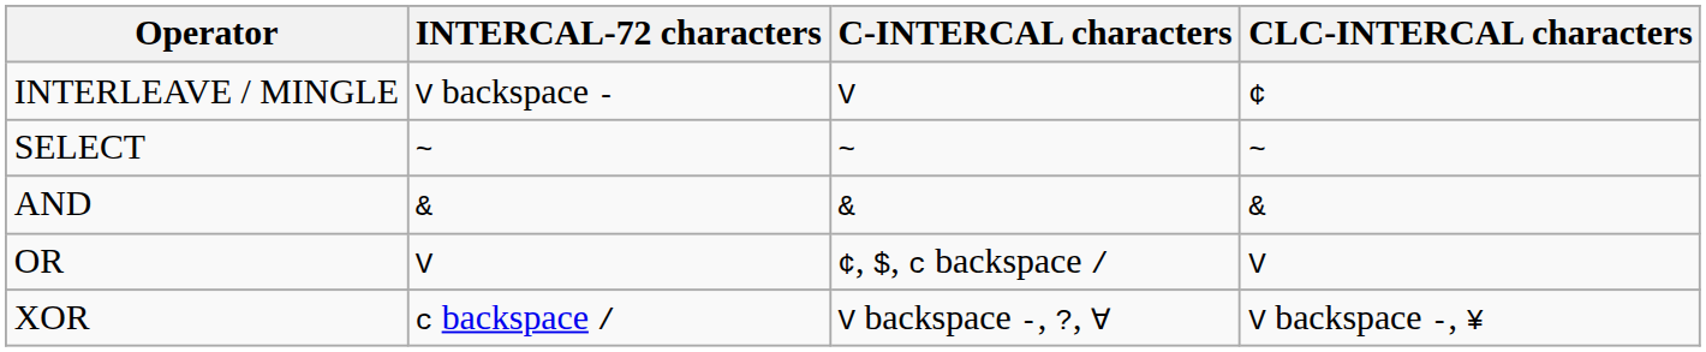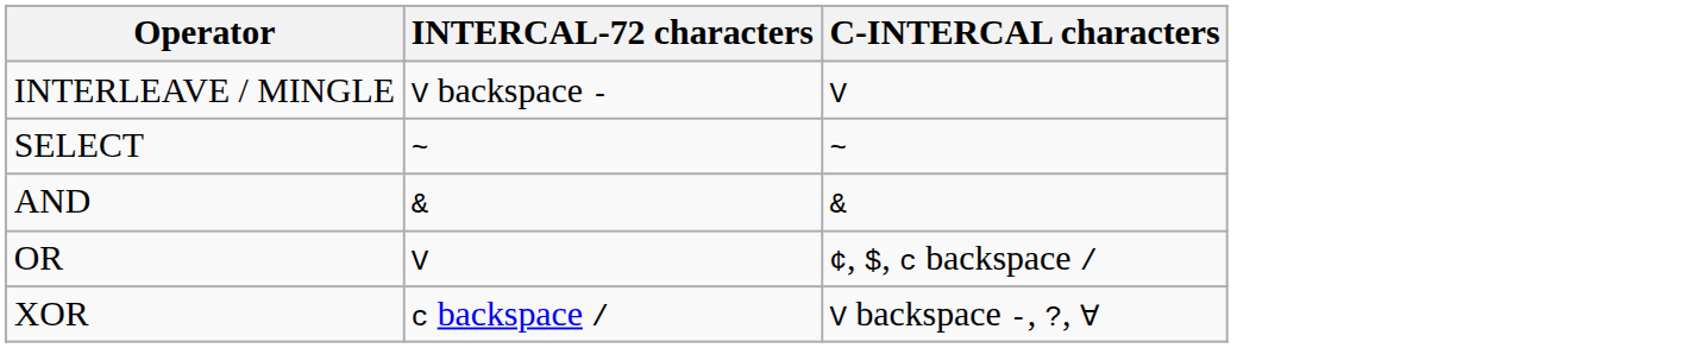 <table class="wikitable">
 <tr>
 <th>Operator</th>
 <th>INTERCAL-72 characters</th>
 <th>C-INTERCAL characters</th>
-<th>CLC-INTERCAL characters</th>
 </tr>
 <tr>
 <td>INTERLEAVE / MINGLE</td>
 <td><code>V</code> backspace <code>-</code></td>
 <td><code>V</code></td>
-<td><code>¢</code></td>
 </tr>
 <tr>
 <td>SELECT</td>
-<td><code>~</code></td>
 <td><code>~</code></td>
 <td><code>~</code></td>
 </tr>
 <tr>
 <td>AND</td>
 <td><code>&</code></td>
 <td><code>&</code></td>
-<td><code>&</code></td>
 </tr>
 <tr>
 <td>OR</td>
 <td><code>V</code></td>
 <td><code>¢</code>, <code>$</code>, <code>c</code> backspace <code>/</code></td>
-<td><code>V</code></td>
 </tr>
 <tr>
 <td>XOR</td>
 <td><code>c</code> <a href='#'>backspace</a> <code>/</code></td>
 <td><code>V</code> backspace <code>-</code>, <code>?</code>, <code>∀</code></td>
-<td><code>V</code> backspace <code>-</code>, <code>¥</code></td>
 </tr>
 </table>
